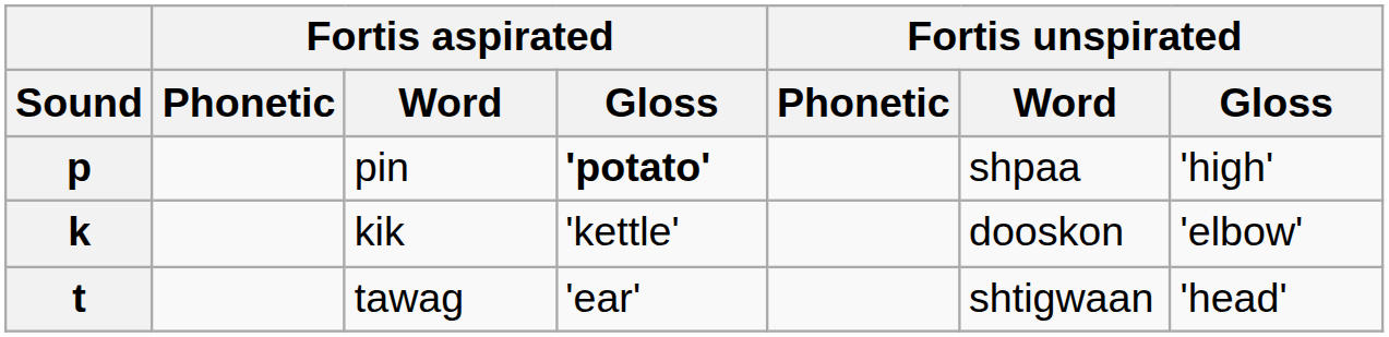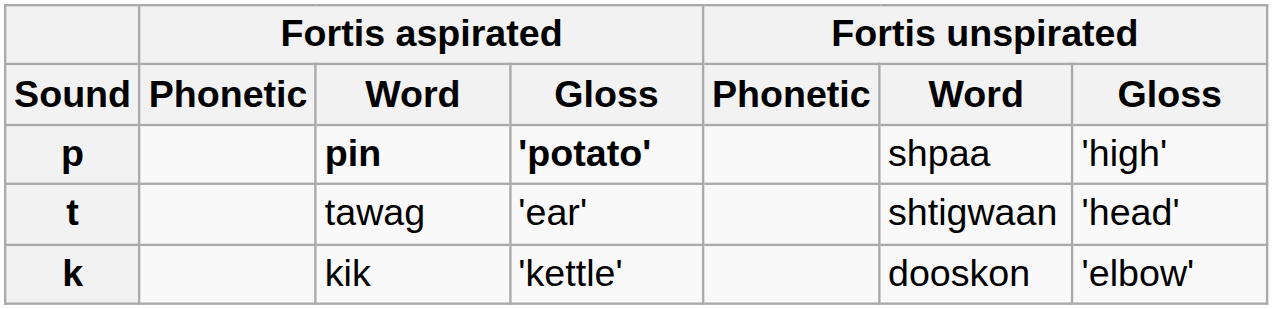 <table class="wikitable">
 <tr>
 <th width="50"></th>
 <th colspan="3">Fortis aspirated</th>
 <th colspan="3">Fortis unspirated</th>
 </tr>
 <tr>
 <th>Sound</th>
 <th width="50">Phonetic</th>
 <th width="75">Word</th>
 <th width="75">Gloss</th>
 <th width="50">Phonetic</th>
 <th width="75">Word</th>
 <th width="75">Gloss</th>
 </tr>
 <tr>
 <th>p</th>
 <td style="text-align: center;"></td>
-<td>pin</td>
+<td><strong>pin</strong></td>
 <td><strong>'potato'</strong></td>
 <td style="text-align: center;"></td>
 <td>shpaa</td>
 <td>'high'</td>
+</tr>
+<tr>
+<th>t</th>
+<td style="text-align: center;"></td>
+<td>tawag</td>
+<td>'ear'</td>
+<td style="text-align: center;"></td>
+<td>shtigwaan</td>
+<td>'head'</td>
 </tr>
 <tr>
 <th>k</th>
 <td style="text-align: center;"></td>
 <td>kik</td>
 <td>'kettle'</td>
 <td style="text-align: center;"></td>
 <td>dooskon</td>
 <td>'elbow'</td>
 </tr>
-<tr>
-<th>t</th>
-<td style="text-align: center;"></td>
-<td>tawag</td>
-<td>'ear'</td>
-<td style="text-align: center;"></td>
-<td>shtigwaan</td>
-<td>'head'</td>
-</tr>
 </table>
